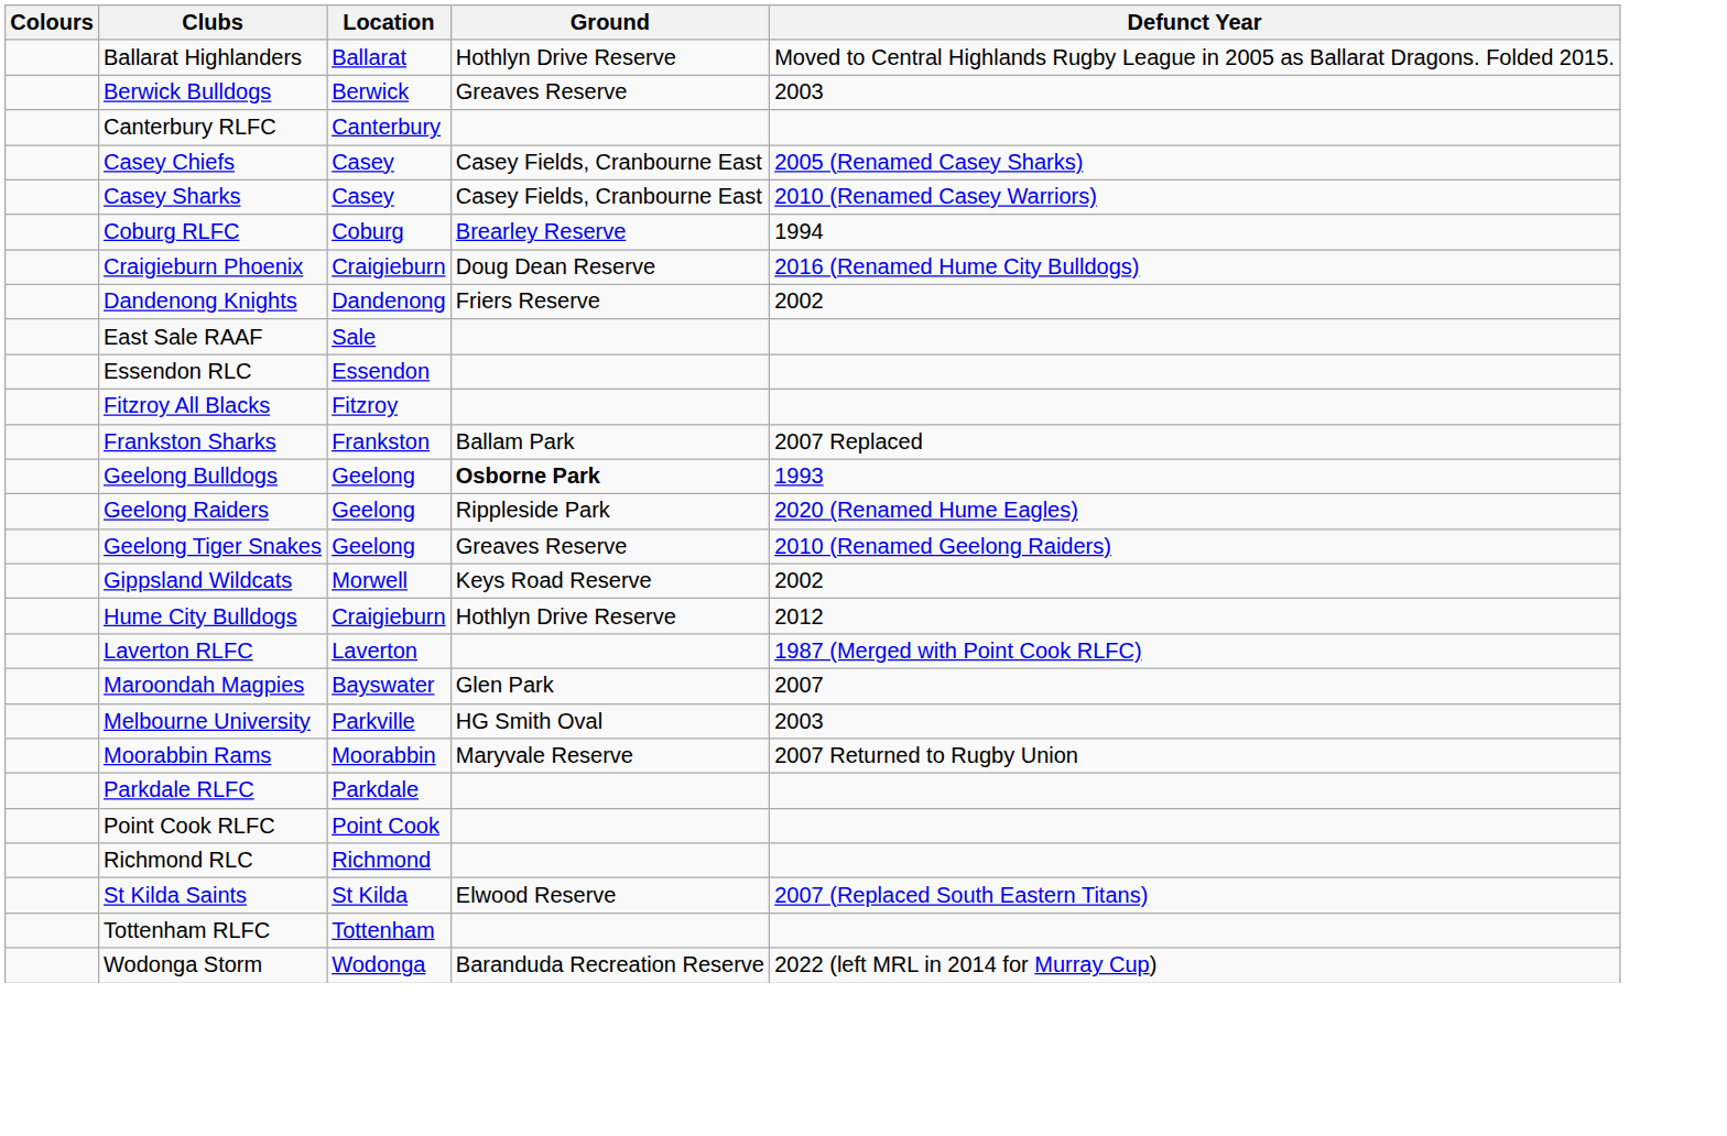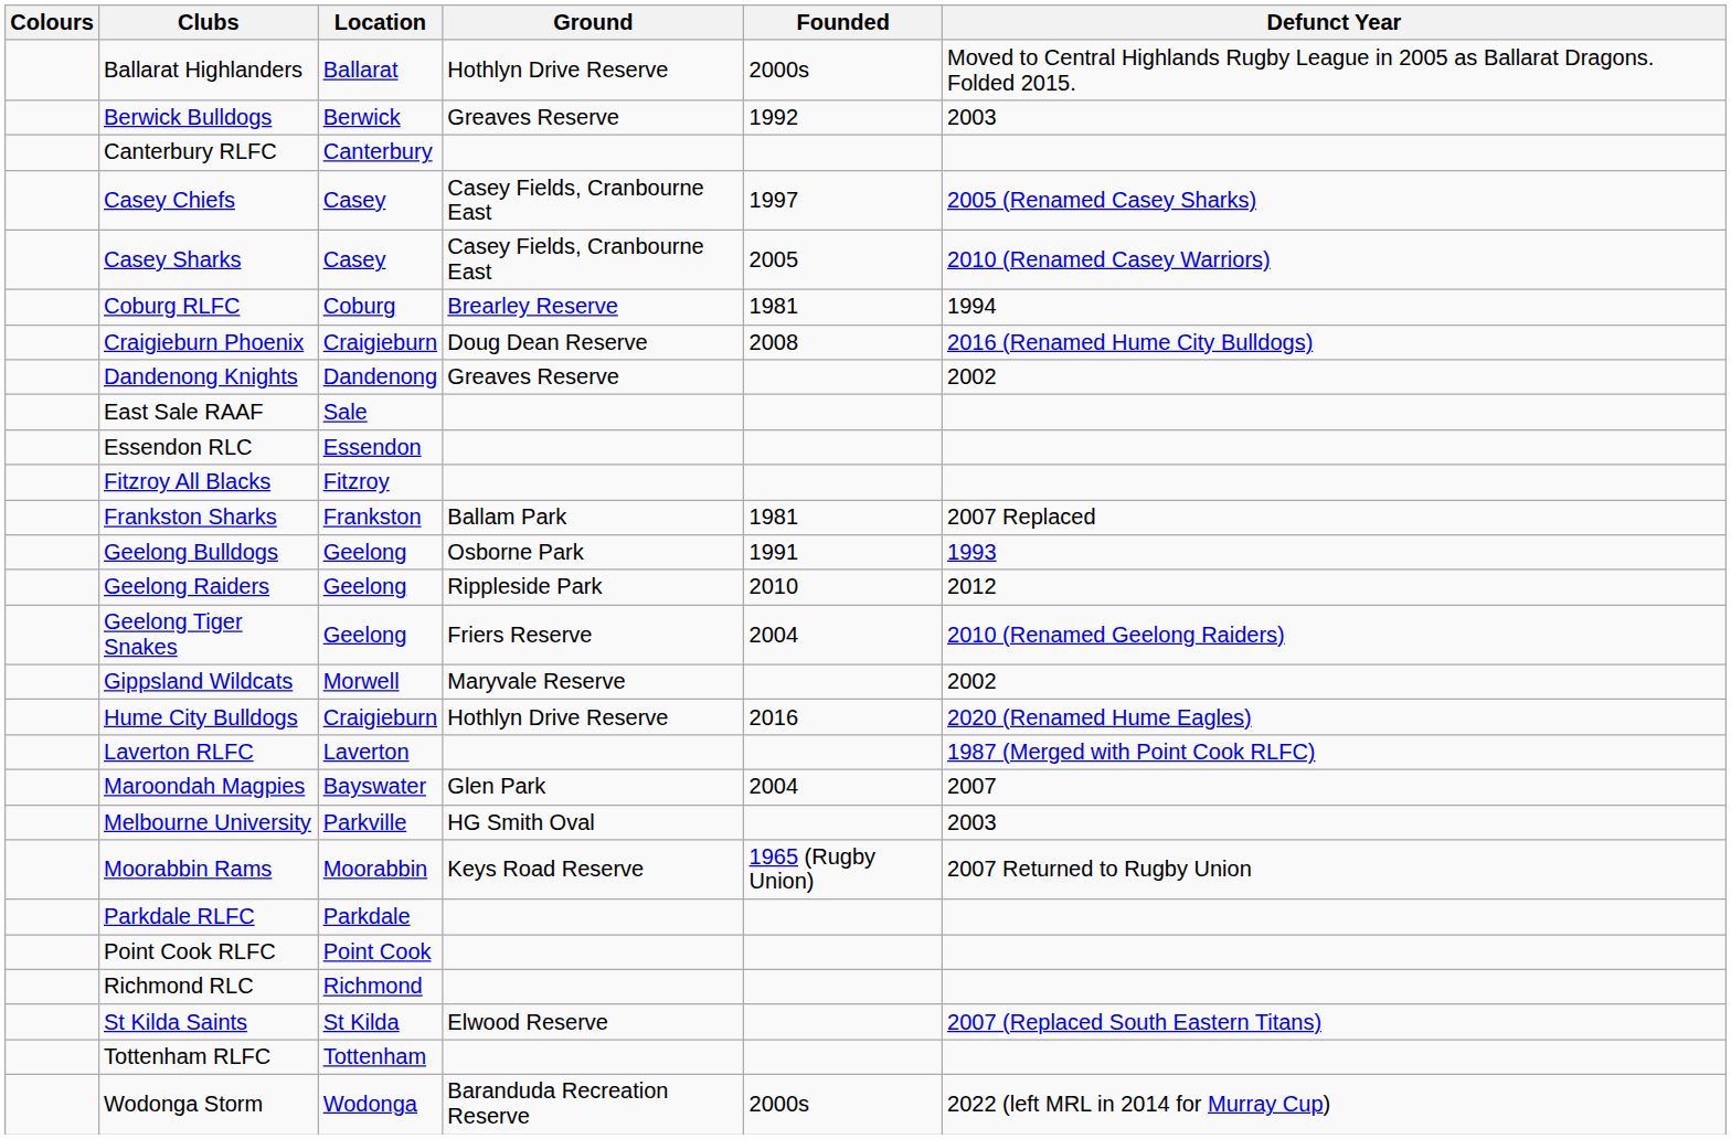 <table class="wikitable">
 <tr>
 <th>Colours</th>
 <th>Clubs</th>
 <th>Location</th>
 <th>Ground</th>
+<th>Founded</th>
 <th>Defunct Year</th>
 </tr>
 <tr>
 <td></td>
 <td>Ballarat Highlanders</td>
 <td><a href='#'>Ballarat</a></td>
 <td>Hothlyn Drive Reserve</td>
+<td>2000s</td>
 <td>Moved to Central Highlands Rugby League in 2005 as Ballarat Dragons. Folded 2015.</td>
 </tr>
 <tr>
 <td></td>
 <td><a href='#'>Berwick Bulldogs</a></td>
 <td><a href='#'>Berwick</a></td>
 <td>Greaves Reserve</td>
+<td>1992</td>
 <td>2003</td>
 </tr>
 <tr>
 <td></td>
 <td>Canterbury RLFC</td>
 <td><a href='#'>Canterbury</a></td>
 <td></td>
 <td></td>
+<td></td>
 </tr>
 <tr>
 <td></td>
 <td><a href='#'>Casey Chiefs</a></td>
 <td><a href='#'>Casey</a></td>
 <td>Casey Fields, Cranbourne East</td>
+<td>1997</td>
 <td><a href='#'>2005 (Renamed Casey Sharks)</a></td>
 </tr>
 <tr>
 <td></td>
 <td><a href='#'>Casey Sharks</a></td>
 <td><a href='#'>Casey</a></td>
 <td>Casey Fields, Cranbourne East</td>
+<td>2005</td>
 <td><a href='#'>2010 (Renamed Casey Warriors)</a></td>
 </tr>
 <tr>
 <td></td>
 <td><a href='#'>Coburg RLFC</a></td>
 <td><a href='#'>Coburg</a></td>
 <td><a href='#'>Brearley Reserve</a></td>
+<td>1981</td>
 <td>1994</td>
 </tr>
 <tr>
 <td></td>
 <td><a href='#'>Craigieburn Phoenix</a></td>
 <td><a href='#'>Craigieburn</a></td>
 <td>Doug Dean Reserve</td>
+<td>2008</td>
 <td><a href='#'>2016 (Renamed Hume City Bulldogs)</a></td>
 </tr>
 <tr>
 <td></td>
 <td><a href='#'>Dandenong Knights</a></td>
 <td><a href='#'>Dandenong</a></td>
-<td>Friers Reserve</td>
+<td>Greaves Reserve</td>
+<td></td>
 <td>2002</td>
 </tr>
 <tr>
 <td></td>
 <td>East Sale RAAF</td>
 <td><a href='#'>Sale</a></td>
+<td></td>
 <td></td>
 <td></td>
 </tr>
 <tr>
 <td></td>
 <td>Essendon RLC</td>
 <td><a href='#'>Essendon</a></td>
 <td></td>
 <td></td>
+<td></td>
 </tr>
 <tr>
 <td></td>
 <td><a href='#'>Fitzroy All Blacks</a></td>
 <td><a href='#'>Fitzroy</a></td>
+<td></td>
 <td></td>
 <td></td>
 </tr>
 <tr>
 <td></td>
 <td><a href='#'>Frankston Sharks</a></td>
 <td><a href='#'>Frankston</a></td>
 <td>Ballam Park</td>
+<td>1981</td>
 <td>2007 Replaced</td>
 </tr>
 <tr>
 <td></td>
 <td><a href='#'>Geelong Bulldogs</a></td>
 <td><a href='#'>Geelong</a></td>
-<td><strong>Osborne Park</strong></td>
+<td>Osborne Park</td>
+<td>1991</td>
 <td><a href='#'>1993</a></td>
 </tr>
 <tr>
 <td></td>
 <td><a href='#'>Geelong Raiders</a></td>
 <td><a href='#'>Geelong</a></td>
 <td>Rippleside Park</td>
-<td><a href='#'>2020 (Renamed Hume Eagles)</a></td>
+<td>2010</td>
+<td>2012</td>
 </tr>
 <tr>
 <td></td>
 <td><a href='#'>Geelong Tiger Snakes</a></td>
 <td><a href='#'>Geelong</a></td>
-<td>Greaves Reserve</td>
+<td>Friers Reserve</td>
+<td>2004</td>
 <td><a href='#'>2010 (Renamed Geelong Raiders)</a></td>
 </tr>
 <tr>
 <td></td>
 <td><a href='#'>Gippsland Wildcats</a></td>
 <td><a href='#'>Morwell</a></td>
-<td>Keys Road Reserve</td>
+<td>Maryvale Reserve</td>
+<td></td>
 <td>2002</td>
 </tr>
 <tr>
 <td></td>
 <td><a href='#'>Hume City Bulldogs</a></td>
 <td><a href='#'>Craigieburn</a></td>
 <td>Hothlyn Drive Reserve</td>
-<td>2012</td>
+<td>2016</td>
+<td><a href='#'>2020 (Renamed Hume Eagles)</a></td>
 </tr>
 <tr>
 <td></td>
 <td><a href='#'>Laverton RLFC</a></td>
 <td><a href='#'>Laverton</a></td>
+<td></td>
 <td></td>
 <td><a href='#'>1987 (Merged with Point Cook RLFC)</a></td>
 </tr>
 <tr>
 <td></td>
 <td><a href='#'>Maroondah Magpies</a></td>
 <td><a href='#'>Bayswater</a></td>
 <td>Glen Park</td>
+<td>2004</td>
 <td>2007</td>
 </tr>
 <tr>
 <td></td>
 <td><a href='#'>Melbourne University</a></td>
 <td><a href='#'>Parkville</a></td>
 <td>HG Smith Oval</td>
+<td></td>
 <td>2003</td>
 </tr>
 <tr>
 <td></td>
 <td><a href='#'>Moorabbin Rams</a></td>
 <td><a href='#'>Moorabbin</a></td>
-<td>Maryvale Reserve</td>
+<td>Keys Road Reserve</td>
+<td><a href='#'>1965</a> (Rugby Union)</td>
 <td>2007 Returned to Rugby Union</td>
 </tr>
 <tr>
 <td></td>
 <td><a href='#'>Parkdale RLFC</a></td>
 <td><a href='#'>Parkdale</a></td>
+<td></td>
 <td></td>
 <td></td>
 </tr>
 <tr>
 <td></td>
 <td>Point Cook RLFC</td>
 <td><a href='#'>Point Cook</a></td>
 <td></td>
 <td></td>
+<td></td>
 </tr>
 <tr>
 <td></td>
 <td>Richmond RLC</td>
 <td><a href='#'>Richmond</a></td>
+<td></td>
 <td></td>
 <td></td>
 </tr>
 <tr>
 <td></td>
 <td><a href='#'>St Kilda Saints</a></td>
 <td><a href='#'>St Kilda</a></td>
 <td>Elwood Reserve</td>
+<td></td>
 <td><a href='#'>2007 (Replaced South Eastern Titans)</a></td>
 </tr>
 <tr>
 <td></td>
 <td>Tottenham RLFC</td>
 <td><a href='#'>Tottenham</a></td>
 <td></td>
 <td></td>
+<td></td>
 </tr>
 <tr>
 <td></td>
 <td>Wodonga Storm</td>
 <td><a href='#'>Wodonga</a></td>
 <td>Baranduda Recreation Reserve</td>
+<td>2000s</td>
 <td>2022 (left MRL in 2014 for <a href='#'>Murray Cup</a>)</td>
 </tr>
 </table>
